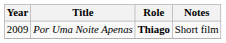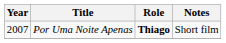 <table class="wikitable">
 <tr>
 <th>Year</th>
 <th>Title</th>
 <th>Role</th>
 <th>Notes</th>
 </tr>
 <tr>
-<td>2009</td>
+<td>2007</td>
 <td><em>Por Uma Noite Apenas</em></td>
 <td><strong>Thiago</strong></td>
 <td>Short film</td>
 </tr>
 <tr>
 </tr>
 </table>
